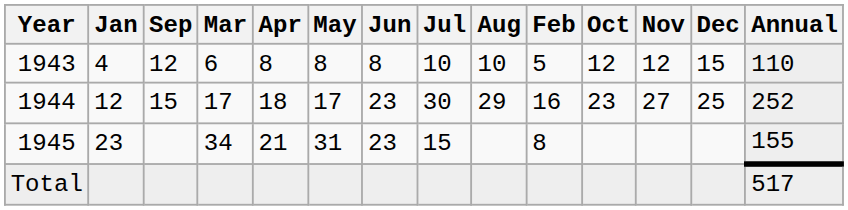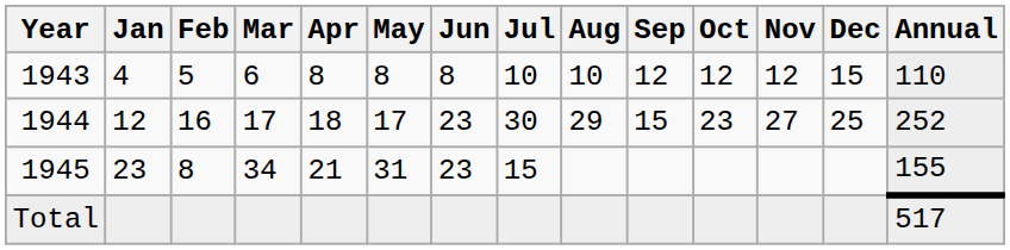 <table class="wikitable">
 <tr>
 <th>Year</th>
 <th>Jan</th>
-<th>Sep</th>
+<th>Feb</th>
 <th>Mar</th>
 <th>Apr</th>
 <th>May</th>
 <th>Jun</th>
 <th>Jul</th>
 <th>Aug</th>
-<th>Feb</th>
+<th>Sep</th>
 <th>Oct</th>
 <th>Nov</th>
 <th>Dec</th>
 <th>Annual</th>
 </tr>
 <tr>
 <td style="text-align:center">1943</td>
 <td>4</td>
-<td>12</td>
+<td>5</td>
 <td>6</td>
 <td>8</td>
 <td>8</td>
 <td>8</td>
 <td>10</td>
 <td>10</td>
-<td>5</td>
+<td>12</td>
 <td>12</td>
 <td>12</td>
 <td>15</td>
 <td style="background: #eee;">110</td>
 </tr>
 <tr>
 <td style="text-align:center">1944</td>
 <td>12</td>
-<td>15</td>
+<td>16</td>
 <td>17</td>
 <td>18</td>
 <td>17</td>
 <td>23</td>
 <td>30</td>
 <td>29</td>
-<td>16</td>
+<td>15</td>
 <td>23</td>
 <td>27</td>
 <td>25</td>
 <td style="background: #eee;">252</td>
 </tr>
 <tr>
 <td style="text-align:center">1945</td>
 <td>23</td>
-<td></td>
+<td>8</td>
 <td>34</td>
 <td>21</td>
 <td>31</td>
 <td>23</td>
 <td>15</td>
 <td></td>
-<td>8</td>
+<td></td>
 <td></td>
 <td></td>
 <td></td>
 <td style="background: #eee;">155</td>
 </tr>
 <tr style="background: #eee;">
 <td style="text-align:center">Total</td>
 <td></td>
 <td></td>
 <td></td>
 <td></td>
 <td></td>
 <td></td>
 <td></td>
 <td></td>
 <td></td>
 <td></td>
 <td></td>
 <td></td>
 <td style="border-top: black solid">517</td>
 </tr>
 </table>
